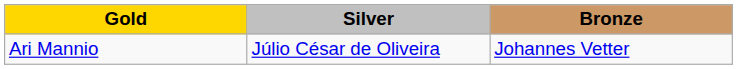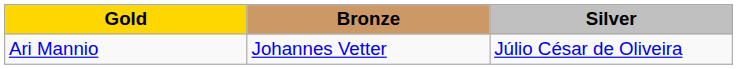 <table class="wikitable" style="text-align:left">
 <tr align="center">
 <td width=200 bgcolor=gold><strong>Gold</strong></td>
+<td width=200 bgcolor=CC9966><strong>Bronze</strong></td>
 <td width=200 bgcolor=silver><strong>Silver</strong></td>
-<td width=200 bgcolor=CC9966><strong>Bronze</strong></td>
 </tr>
 <tr>
 <td><a href='#'>Ari Mannio</a><br><em></em></td>
+<td><a href='#'>Johannes Vetter</a><br><em></em></td>
 <td><a href='#'>Júlio César de Oliveira</a><br><em></em></td>
-<td><a href='#'>Johannes Vetter</a><br><em></em></td>
 </tr>
 </table>
